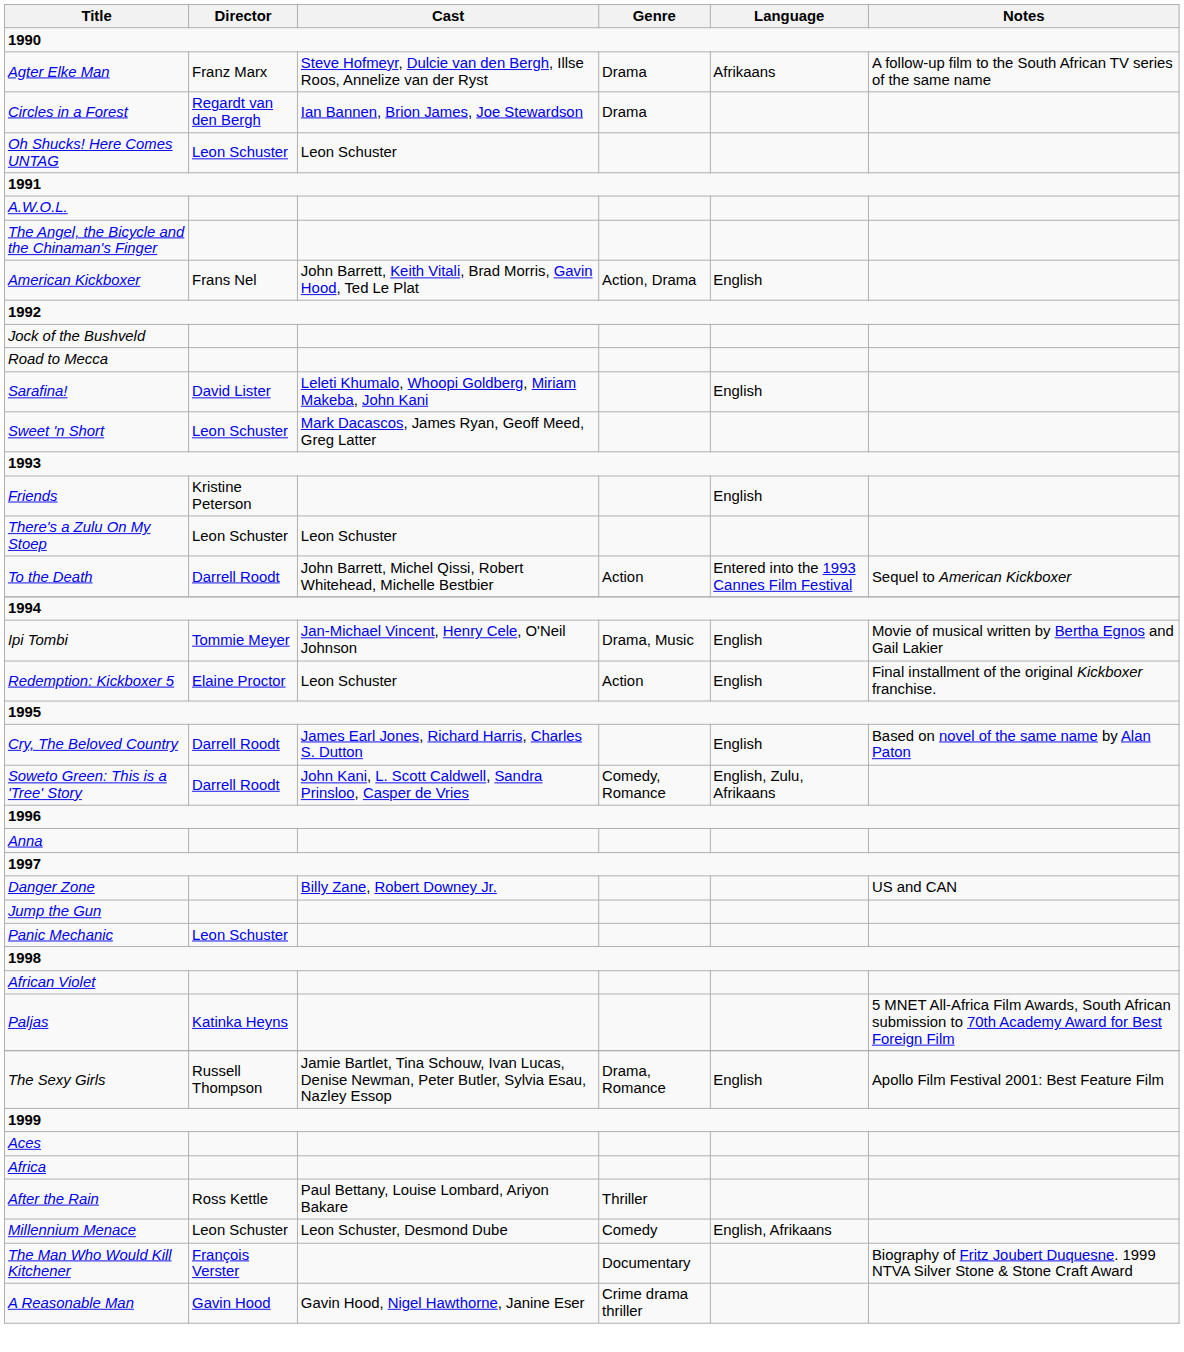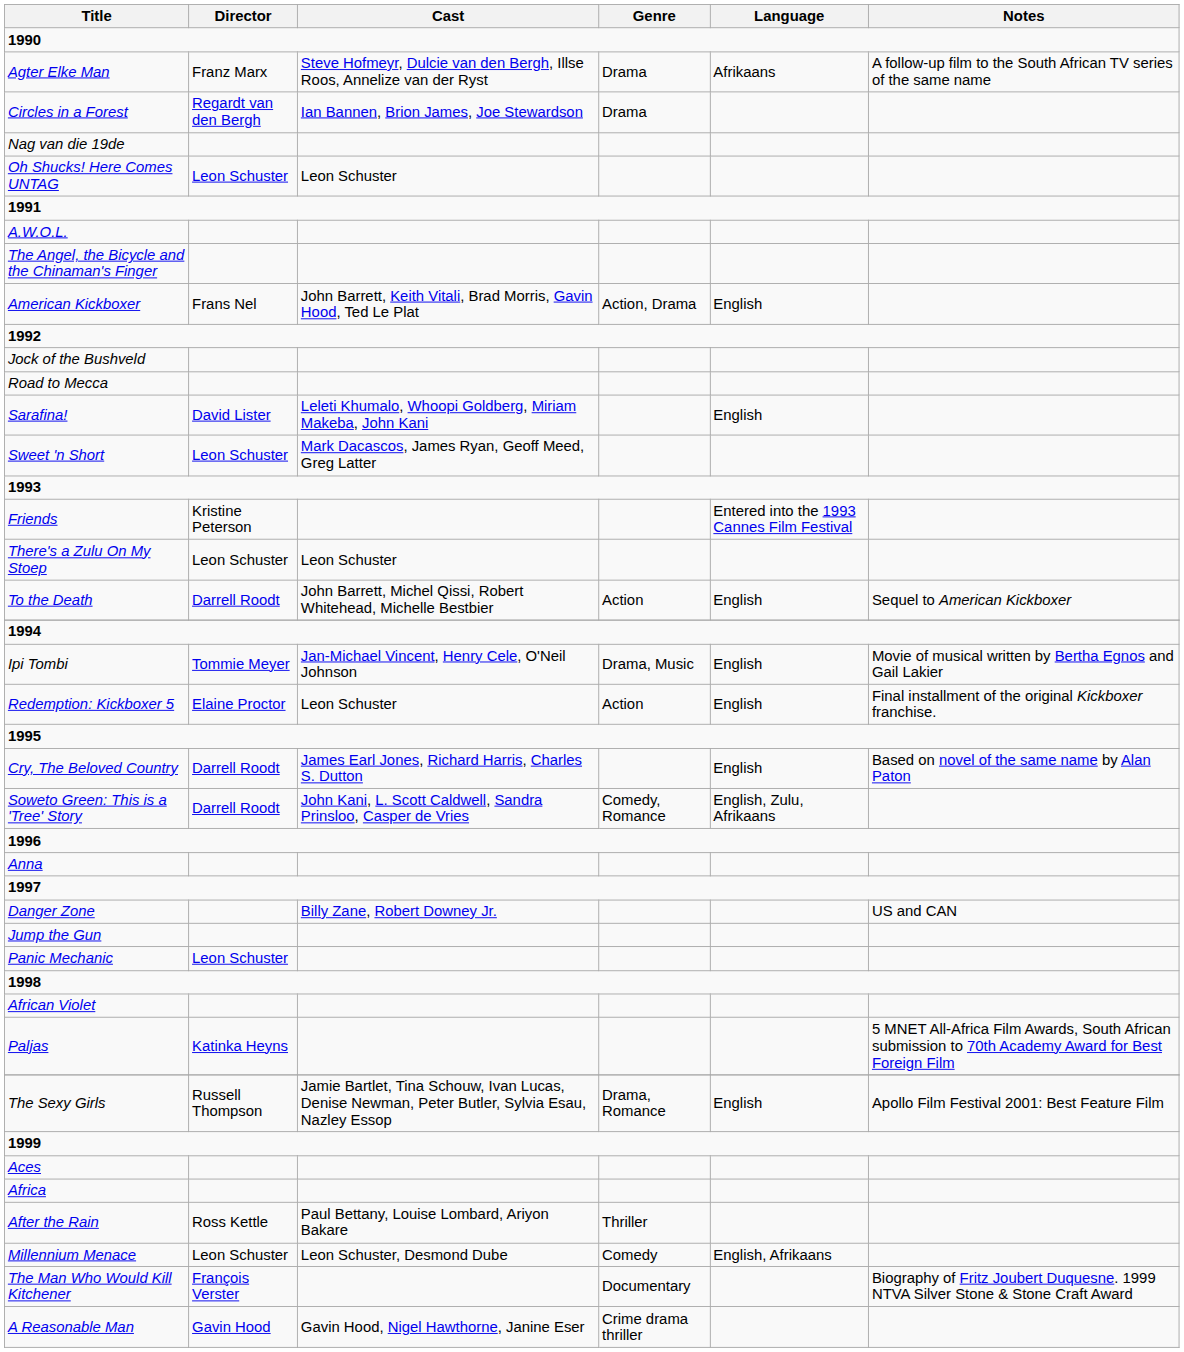 <table class="wikitable" style="width:100%;">
 <tr>
 <th>Title</th>
 <th>Director</th>
 <th>Cast</th>
 <th>Genre</th>
 <th>Language</th>
 <th>Notes</th>
 </tr>
 <tr>
 <td colspan="6" ><strong>1990</strong></td>
 </tr>
 <tr>
 <td><em><a href='#'>Agter Elke Man</a></em></td>
 <td>Franz Marx</td>
 <td><a href='#'>Steve Hofmeyr</a>, <a href='#'>Dulcie van den Bergh</a>, Illse Roos, Annelize van der Ryst</td>
 <td>Drama</td>
 <td>Afrikaans</td>
 <td>A follow-up film to the South African TV series of the same name</td>
 </tr>
 <tr>
 <td><em><a href='#'>Circles in a Forest</a></em></td>
 <td><a href='#'>Regardt van den Bergh</a></td>
 <td><a href='#'>Ian Bannen</a>, <a href='#'>Brion James</a>, <a href='#'>Joe Stewardson</a></td>
 <td>Drama</td>
+<td></td>
+<td></td>
+</tr>
+<tr>
+<td><em>Nag van die 19de</em></td>
+<td></td>
+<td></td>
+<td></td>
 <td></td>
 <td></td>
 </tr>
 <tr>
 <td><em><a href='#'>Oh Shucks! Here Comes UNTAG</a></em></td>
 <td><a href='#'>Leon Schuster</a></td>
 <td>Leon Schuster</td>
 <td></td>
 <td></td>
 <td></td>
 </tr>
 <tr>
 <td colspan="6" ><strong>1991</strong></td>
 </tr>
 <tr>
 <td><em><a href='#'>A.W.O.L.</a></em></td>
 <td></td>
 <td></td>
 <td></td>
 <td></td>
 <td></td>
 </tr>
 <tr>
 <td><em><a href='#'>The Angel, the Bicycle and the Chinaman's Finger</a></em></td>
 <td></td>
 <td></td>
 <td></td>
 <td></td>
 <td></td>
 </tr>
 <tr>
 <td><em><a href='#'>American Kickboxer</a></em></td>
 <td>Frans Nel</td>
 <td>John Barrett, <a href='#'>Keith Vitali</a>, Brad Morris, <a href='#'>Gavin Hood</a>, Ted Le Plat</td>
 <td>Action, Drama</td>
 <td>English</td>
 </tr>
 <tr>
 <td colspan="6" ><strong>1992</strong></td>
 </tr>
 <tr>
 <td><em>Jock of the Bushveld</em></td>
 <td></td>
 <td></td>
 <td></td>
 <td></td>
 <td></td>
 </tr>
 <tr>
 <td><em>Road to Mecca</em></td>
 <td></td>
 <td></td>
 <td></td>
 <td></td>
 <td></td>
 </tr>
 <tr>
 <td><em><a href='#'>Sarafina!</a></em></td>
 <td><a href='#'>David Lister</a></td>
 <td><a href='#'>Leleti Khumalo</a>, <a href='#'>Whoopi Goldberg</a>, <a href='#'>Miriam Makeba</a>, <a href='#'>John Kani</a></td>
 <td></td>
 <td>English</td>
 <td></td>
 </tr>
 <tr>
 <td><em><a href='#'>Sweet 'n Short</a></em></td>
 <td><a href='#'>Leon Schuster</a></td>
 <td><a href='#'>Mark Dacascos</a>, James Ryan, Geoff Meed, Greg Latter</td>
 <td></td>
 <td></td>
 <td></td>
 </tr>
 <tr>
 <td colspan="6" ><strong>1993</strong></td>
 </tr>
 <tr>
 <td><em><a href='#'>Friends</a></em></td>
 <td>Kristine Peterson</td>
 <td></td>
 <td></td>
-<td>English</td>
+<td>Entered into the <a href='#'>1993 Cannes Film Festival</a></td>
 <td></td>
 </tr>
 <tr>
 <td><em><a href='#'>There's a Zulu On My Stoep</a></em></td>
 <td>Leon Schuster</td>
 <td>Leon Schuster</td>
 <td></td>
 <td></td>
 <td></td>
 </tr>
 <tr>
 <td><em><a href='#'>To the Death</a></em></td>
 <td><a href='#'>Darrell Roodt</a></td>
 <td>John Barrett, Michel Qissi, Robert Whitehead, Michelle Bestbier</td>
 <td>Action</td>
-<td>Entered into the <a href='#'>1993 Cannes Film Festival</a></td>
+<td>English</td>
 <td>Sequel to <em>American Kickboxer</em></td>
 </tr>
 <tr>
 </tr>
 <tr>
 <td colspan="6" ><strong>1994</strong></td>
 </tr>
 <tr>
 <td><em>Ipi Tombi</em></td>
 <td><a href='#'>Tommie Meyer</a></td>
 <td><a href='#'>Jan-Michael Vincent</a>, <a href='#'>Henry Cele</a>, O'Neil Johnson</td>
 <td>Drama, Music</td>
 <td>English</td>
 <td>Movie of musical written by <a href='#'>Bertha Egnos</a> and Gail Lakier</td>
 </tr>
 <tr>
 <td><em><a href='#'>Redemption: Kickboxer 5</a></em></td>
 <td><a href='#'>Elaine Proctor</a></td>
 <td>Leon Schuster</td>
 <td>Action</td>
 <td>English</td>
 <td>Final installment of the original <em>Kickboxer</em> franchise.</td>
 </tr>
 <tr>
 <td colspan="6" ><strong>1995</strong></td>
 </tr>
 <tr>
 <td><em><a href='#'>Cry, The Beloved Country</a></em></td>
 <td><a href='#'>Darrell Roodt</a></td>
 <td><a href='#'>James Earl Jones</a>, <a href='#'>Richard Harris</a>, <a href='#'>Charles S. Dutton</a></td>
 <td></td>
 <td>English</td>
 <td>Based on <a href='#'>novel of the same name</a> by <a href='#'>Alan Paton</a></td>
 </tr>
 <tr>
 <td><em><a href='#'>Soweto Green: This is a 'Tree' Story</a></em></td>
 <td><a href='#'>Darrell Roodt</a></td>
 <td><a href='#'>John Kani</a>, <a href='#'>L. Scott Caldwell</a>, <a href='#'>Sandra Prinsloo</a>, <a href='#'>Casper de Vries</a></td>
 <td>Comedy, Romance</td>
 <td>English, Zulu, Afrikaans</td>
 <td></td>
 </tr>
 <tr>
 <td colspan="6" ><strong>1996</strong></td>
 </tr>
 <tr>
 <td><em><a href='#'>Anna</a></em></td>
 <td></td>
 <td></td>
 <td></td>
 <td></td>
 <td></td>
 </tr>
 <tr>
 <td colspan="6" ><strong>1997</strong></td>
 </tr>
 <tr>
 <td><em><a href='#'>Danger Zone</a></em></td>
 <td></td>
 <td><a href='#'>Billy Zane</a>, <a href='#'>Robert Downey Jr.</a></td>
 <td></td>
 <td></td>
 <td>US and CAN</td>
 </tr>
 <tr>
 <td><em><a href='#'>Jump the Gun</a></em></td>
 <td></td>
 <td></td>
 <td></td>
 <td></td>
 <td></td>
 </tr>
 <tr>
 <td><em><a href='#'>Panic Mechanic</a></em></td>
 <td><a href='#'>Leon Schuster</a></td>
 <td></td>
 <td></td>
 <td></td>
 <td></td>
 </tr>
 <tr>
 <td colspan="6" ><strong>1998</strong></td>
 </tr>
 <tr>
 <td><em><a href='#'>African Violet</a></em></td>
 <td></td>
 <td></td>
 <td></td>
 <td></td>
 <td></td>
 </tr>
 <tr>
 <td><em><a href='#'>Paljas</a></em></td>
 <td><a href='#'>Katinka Heyns</a></td>
 <td></td>
 <td></td>
 <td></td>
 <td>5 MNET All-Africa Film Awards, South African submission to <a href='#'>70th Academy Award for Best Foreign Film</a></td>
 </tr>
 <tr | >
 </tr>
 <tr>
 <td><em>The Sexy Girls</em></td>
 <td>Russell Thompson</td>
 <td>Jamie Bartlet, Tina Schouw, Ivan Lucas, Denise Newman, Peter Butler, Sylvia Esau, Nazley Essop</td>
 <td>Drama, Romance</td>
 <td>English</td>
 <td>Apollo Film Festival 2001: Best Feature Film</td>
 </tr>
 <tr>
 <td colspan="6" ><strong>1999</strong></td>
 </tr>
 <tr>
 <td><em><a href='#'>Aces</a></em></td>
 <td></td>
 <td></td>
 <td></td>
 <td></td>
 <td></td>
 </tr>
 <tr>
 <td><em><a href='#'>Africa</a></em></td>
 <td></td>
 <td></td>
 <td></td>
 <td></td>
 <td></td>
 </tr>
 <tr>
 <td><em><a href='#'>After the Rain</a></em></td>
 <td>Ross Kettle</td>
 <td>Paul Bettany, Louise Lombard, Ariyon Bakare</td>
 <td>Thriller</td>
 <td></td>
 <td></td>
 </tr>
 <tr>
 <td><em><a href='#'>Millennium Menace</a></em></td>
 <td>Leon Schuster</td>
 <td>Leon Schuster, Desmond Dube</td>
 <td>Comedy</td>
 <td>English, Afrikaans</td>
 <td></td>
 </tr>
 <tr>
 <td><em><a href='#'>The Man Who Would Kill Kitchener</a></em></td>
 <td><a href='#'>François Verster</a></td>
 <td></td>
 <td>Documentary</td>
 <td></td>
 <td>Biography of <a href='#'>Fritz Joubert Duquesne</a>. 1999 NTVA Silver Stone & Stone Craft Award</td>
 </tr>
 <tr>
 <td><em><a href='#'>A Reasonable Man</a></em></td>
 <td><a href='#'>Gavin Hood</a></td>
 <td>Gavin Hood, <a href='#'>Nigel Hawthorne</a>, Janine Eser</td>
 <td>Crime drama thriller</td>
 <td></td>
 <td></td>
 </tr>
 </table>
